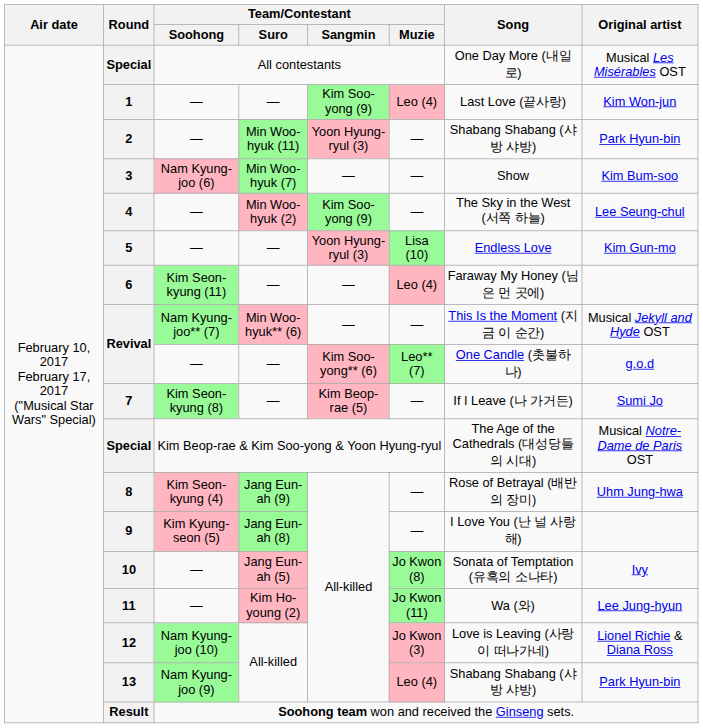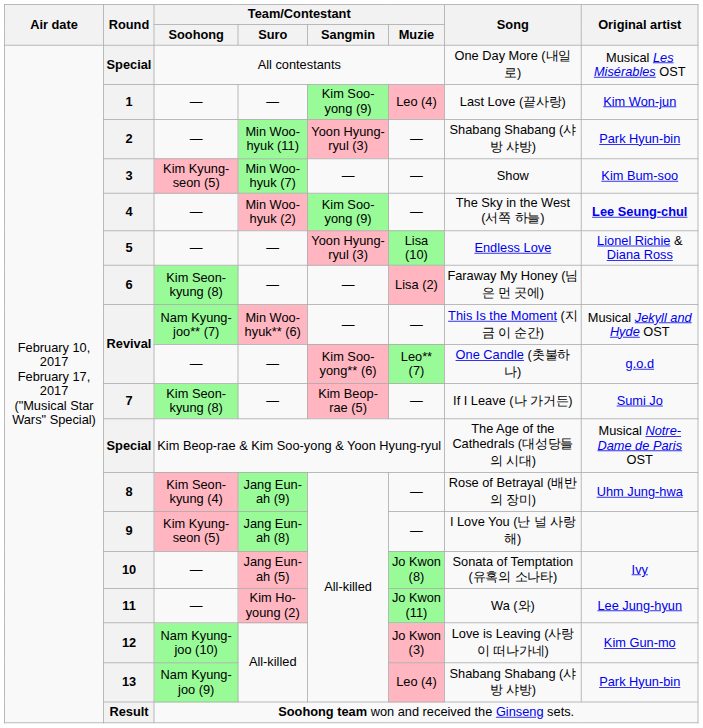 <table class="wikitable" style="text-align:center;">
 <tr>
 <th rowspan=2>Air date</th>
 <th rowspan=2>Round</th>
 <th colspan=4>Team/Contestant</th>
 <th rowspan=2>Song</th>
 <th rowspan=2>Original artist</th>
 </tr>
 <tr>
 <th>Soohong</th>
 <th>Suro</th>
 <th>Sangmin</th>
 <th>Muzie</th>
 </tr>
 <tr>
 <td rowspan=18>February 10, 2017<br>February 17, 2017<br>("Musical Star Wars" Special) </td>
 <th>Special</th>
 <td colspan=4>All contestants</td>
 <td>One Day More (내일로)</td>
 <td>Musical <em><a href='#'>Les Misérables</a></em> OST</td>
 </tr>
 <tr>
 <th>1</th>
 <td>—</td>
 <td>—</td>
 <td bgcolor=palegreen>Kim Soo-yong (9)</td>
 <td bgcolor=lightpink>Leo (4)</td>
 <td>Last Love (끝사랑)</td>
 <td><a href='#'>Kim Won-jun</a></td>
 </tr>
 <tr>
 <th>2</th>
 <td>—</td>
 <td bgcolor=palegreen>Min Woo-hyuk (11)</td>
 <td bgcolor=lightpink>Yoon Hyung-ryul (3)</td>
 <td>—</td>
 <td>Shabang Shabang (샤방 샤방)</td>
 <td><a href='#'>Park Hyun-bin</a></td>
 </tr>
 <tr>
 <th>3</th>
-<td bgcolor=lightpink>Nam Kyung-joo (6)</td>
+<td bgcolor=lightpink>Kim Kyung-seon (5)</td>
 <td bgcolor=palegreen>Min Woo-hyuk (7)</td>
 <td>—</td>
 <td>—</td>
 <td>Show</td>
 <td><a href='#'>Kim Bum-soo</a></td>
 </tr>
 <tr>
 <th>4</th>
 <td>—</td>
 <td bgcolor=lightpink>Min Woo-hyuk (2)</td>
 <td bgcolor=palegreen>Kim Soo-yong (9)</td>
 <td>—</td>
 <td>The Sky in the West (서쪽 하늘)</td>
-<td><a href='#'>Lee Seung-chul</a></td>
+<td><strong><a href='#'>Lee Seung-chul</a></strong></td>
 </tr>
 <tr>
 <th>5</th>
 <td>—</td>
 <td>—</td>
 <td bgcolor=lightpink>Yoon Hyung-ryul (3)</td>
 <td bgcolor=palegreen>Lisa (10)</td>
 <td><a href='#'>Endless Love</a></td>
-<td><a href='#'>Kim Gun-mo</a></td>
+<td><a href='#'>Lionel Richie</a> & <a href='#'>Diana Ross</a></td>
 </tr>
 <tr>
 <th>6</th>
-<td bgcolor=palegreen>Kim Seon-kyung (11)</td>
+<td bgcolor=palegreen>Kim Seon-kyung (8)</td>
 <td>—</td>
 <td>—</td>
-<td bgcolor=lightpink>Leo (4)</td>
+<td bgcolor=lightpink>Lisa (2)</td>
 <td>Faraway My Honey (님은 먼 곳에)</td>
 <td></td>
 </tr>
 <tr>
 <th rowspan=2>Revival</th>
 <td bgcolor=palegreen>Nam Kyung-joo** (7)</td>
 <td bgcolor=lightpink>Min Woo-hyuk** (6)</td>
 <td>—</td>
 <td>—</td>
 <td><a href='#'>This Is the Moment</a>  (지금 이 순간)</td>
 <td>Musical <em><a href='#'>Jekyll and Hyde</a></em> OST</td>
 </tr>
 <tr>
 <td>—</td>
 <td>—</td>
 <td bgcolor=lightpink>Kim Soo-yong** (6)</td>
 <td bgcolor=palegreen>Leo** (7)</td>
 <td><a href='#'>One Candle</a> (촛불하나)</td>
 <td><a href='#'>g.o.d</a></td>
 </tr>
 <tr>
 <th>7</th>
 <td bgcolor=palegreen>Kim Seon-kyung (8)</td>
 <td>—</td>
 <td bgcolor=lightpink>Kim Beop-rae (5)</td>
 <td>—</td>
 <td>If I Leave (나 가거든)</td>
 <td><a href='#'>Sumi Jo</a></td>
 </tr>
 <tr>
 <th>Special</th>
 <td colspan=4>Kim Beop-rae & Kim Soo-yong & Yoon Hyung-ryul</td>
 <td>The Age of the Cathedrals (대성당들의 시대)</td>
 <td>Musical <em><a href='#'>Notre-Dame de Paris</a></em> OST</td>
 </tr>
 <tr>
 <th>8</th>
 <td bgcolor=lightpink>Kim Seon-kyung (4)</td>
 <td bgcolor=palegreen>Jang Eun-ah (9)</td>
 <td rowspan=6>All-killed</td>
 <td>—</td>
 <td>Rose of Betrayal (배반의 장미)</td>
 <td><a href='#'>Uhm Jung-hwa</a></td>
 </tr>
 <tr>
 <th>9</th>
 <td bgcolor=lightpink>Kim Kyung-seon (5)</td>
 <td bgcolor=palegreen>Jang Eun-ah (8)</td>
 <td>—</td>
 <td>I Love You (난 널 사랑해)</td>
 <td></td>
 </tr>
 <tr>
 <th>10</th>
 <td>—</td>
 <td bgcolor=lightpink>Jang Eun-ah (5)</td>
 <td bgcolor=palegreen>Jo Kwon (8)</td>
 <td>Sonata of Temptation (유혹의 소나타)</td>
 <td><a href='#'>Ivy</a></td>
 </tr>
 <tr>
 <th>11</th>
 <td>—</td>
 <td bgcolor=lightpink>Kim Ho-young (2)</td>
 <td bgcolor=palegreen>Jo Kwon (11)</td>
 <td>Wa (와)</td>
 <td><a href='#'>Lee Jung-hyun</a></td>
 </tr>
 <tr>
 <th>12</th>
 <td bgcolor=palegreen>Nam Kyung-joo (10)</td>
 <td rowspan=2>All-killed</td>
 <td bgcolor=lightpink>Jo Kwon (3)</td>
 <td>Love is Leaving (사랑이 떠나가네)</td>
-<td><a href='#'>Lionel Richie</a> & <a href='#'>Diana Ross</a></td>
+<td><a href='#'>Kim Gun-mo</a></td>
 </tr>
 <tr>
 <th>13</th>
 <td bgcolor=palegreen>Nam Kyung-joo (9)</td>
 <td bgcolor=lightpink>Leo (4)</td>
 <td>Shabang Shabang (샤방 샤방)</td>
 <td><a href='#'>Park Hyun-bin</a></td>
 </tr>
 <tr>
 <th>Result</th>
 <td colspan=6><strong>Soohong team</strong> won and received the <a href='#'>Ginseng</a> sets.</td>
 </tr>
 </table>
